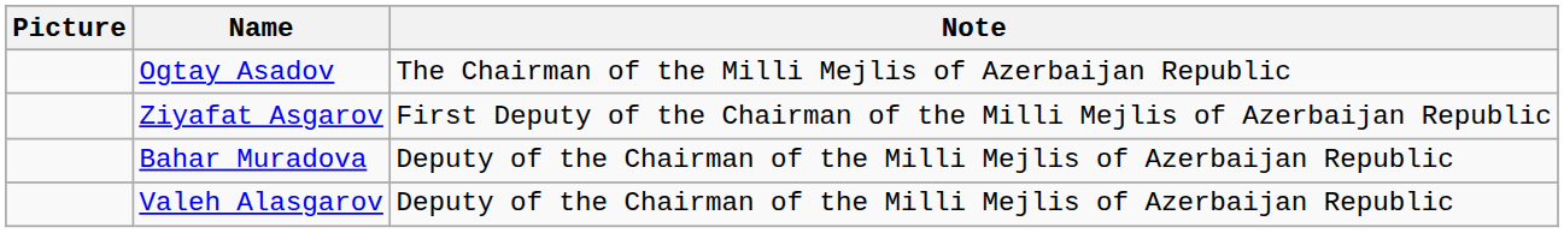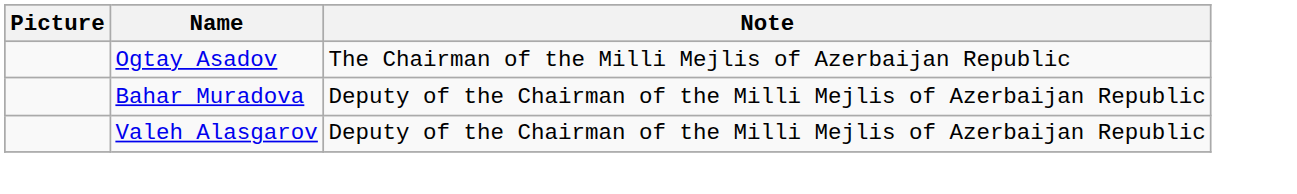 <table class="wikitable">
 <tr>
 <th>Picture</th>
 <th>Name</th>
 <th>Note</th>
 </tr>
 <tr>
 <td></td>
 <td><a href='#'>Ogtay Asadov</a></td>
 <td>The Chairman of the Milli Mejlis of Azerbaijan Republic</td>
 </tr>
 <tr>
 <td></td>
-<td><a href='#'>Ziyafat Asgarov</a></td>
-<td>First Deputy of the Chairman of the Milli Mejlis of Azerbaijan Republic</td>
-</tr>
-<tr>
-<td></td>
 <td><a href='#'>Bahar Muradova</a></td>
 <td>Deputy of the Chairman of the Milli Mejlis of Azerbaijan Republic</td>
 </tr>
 <tr>
 <td></td>
 <td><a href='#'>Valeh Alasgarov</a></td>
 <td>Deputy of the Chairman of the Milli Mejlis of Azerbaijan Republic</td>
 </tr>
 </table>
